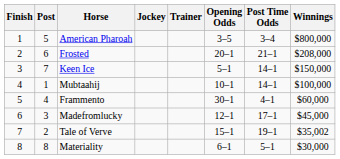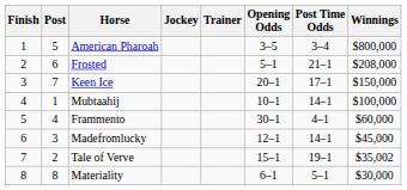 <table class="wikitable sortable">
 <tr>
 <th>Finish</th>
 <th>Post</th>
 <th>Horse</th>
 <th>Jockey</th>
 <th>Trainer</th>
 <th>Opening<br>Odds</th>
 <th>Post Time<br>Odds</th>
 <th>Winnings</th>
 </tr>
 <tr>
 <td align=center>1</td>
 <td align=center>5</td>
 <td><a href='#'>American Pharoah</a></td>
 <td></td>
 <td></td>
 <td align=center>3–5</td>
 <td align=center>3–4</td>
 <td align=center>$800,000</td>
 </tr>
 <tr>
 <td align=center>2</td>
 <td align=center>6</td>
 <td><a href='#'>Frosted</a></td>
 <td></td>
 <td></td>
-<td align=center>20–1</td>
+<td align=center>5–1</td>
 <td align=center>21–1</td>
 <td align=center>$208,000</td>
 </tr>
 <tr>
 <td align=center>3</td>
 <td align=center>7</td>
 <td><a href='#'>Keen Ice</a></td>
 <td></td>
 <td></td>
-<td align=center>5–1</td>
-<td align=center>14–1</td>
+<td align=center>20–1</td>
+<td align=center>17–1</td>
 <td align=center>$150,000</td>
 </tr>
 <tr>
 <td align=center>4</td>
 <td align=center>1</td>
 <td>Mubtaahij</td>
 <td></td>
 <td></td>
 <td align=center>10–1</td>
 <td align=center>14–1</td>
 <td align=center>$100,000</td>
 </tr>
 <tr>
 <td align=center>5</td>
 <td align=center>4</td>
 <td>Frammento</td>
 <td></td>
 <td></td>
 <td align=center>30–1</td>
 <td align=center>4–1</td>
 <td align=center>$60,000</td>
 </tr>
 <tr>
 <td align=center>6</td>
 <td align=center>3</td>
 <td>Madefromlucky</td>
 <td></td>
 <td></td>
 <td align=center>12–1</td>
-<td align=center>17–1</td>
+<td align=center>14–1</td>
 <td align=center>$45,000</td>
 </tr>
 <tr>
 <td align=center>7</td>
 <td align=center>2</td>
 <td>Tale of Verve</td>
 <td></td>
 <td></td>
 <td align=center>15–1</td>
 <td align=center>19–1</td>
 <td align=center>$35,002</td>
 </tr>
 <tr>
 <td align=center>8</td>
 <td align=center>8</td>
 <td>Materiality</td>
 <td></td>
 <td></td>
 <td align=center>6–1</td>
 <td align=center>5–1</td>
 <td align=center>$30,000</td>
 </tr>
 </table>
